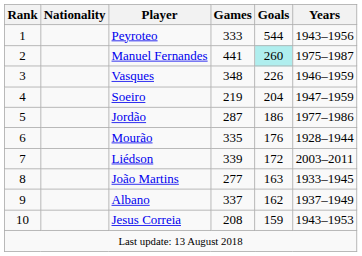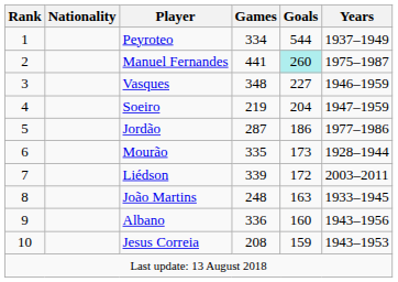 <table class="wikitable sortable" style="text-align: center;">
 <tr>
 <th>Rank</th>
 <th>Nationality</th>
 <th>Player</th>
 <th>Games</th>
 <th>Goals</th>
 <th>Years</th>
 </tr>
 <tr>
 <td>1</td>
 <td></td>
 <td align=left><a href='#'>Peyroteo</a></td>
-<td>333</td>
+<td>334</td>
 <td>544</td>
-<td>1943–1956</td>
+<td>1937–1949</td>
 </tr>
 <tr>
 <td>2</td>
 <td></td>
 <td align=left><a href='#'>Manuel Fernandes</a></td>
 <td>441</td>
 <td style="background: paleturquoise;">260</td>
 <td>1975–1987</td>
 </tr>
 <tr>
 <td>3</td>
 <td></td>
 <td align=left><a href='#'>Vasques</a></td>
 <td>348</td>
-<td>226</td>
+<td>227</td>
 <td>1946–1959</td>
 </tr>
 <tr>
 <td>4</td>
 <td></td>
 <td align=left><a href='#'>Soeiro</a></td>
 <td>219</td>
 <td>204</td>
 <td>1947–1959</td>
 </tr>
 <tr>
 <td>5</td>
 <td></td>
 <td align=left><a href='#'>Jordão</a></td>
 <td>287</td>
 <td>186</td>
 <td>1977–1986</td>
 </tr>
 <tr>
 <td>6</td>
 <td></td>
 <td align=left><a href='#'>Mourão</a></td>
 <td>335</td>
-<td>176</td>
+<td>173</td>
 <td>1928–1944</td>
 </tr>
 <tr>
 <td>7</td>
 <td></td>
 <td align=left><a href='#'>Liédson</a></td>
 <td>339</td>
 <td>172</td>
 <td>2003–2011</td>
 </tr>
 <tr>
 <td>8</td>
 <td></td>
 <td align=left><a href='#'>João Martins</a></td>
-<td>277</td>
+<td>248</td>
 <td>163</td>
 <td>1933–1945</td>
 </tr>
 <tr>
 <td>9</td>
 <td></td>
 <td align=left><a href='#'>Albano</a></td>
-<td>337</td>
-<td>162</td>
-<td>1937–1949</td>
+<td>336</td>
+<td>160</td>
+<td>1943–1956</td>
 </tr>
 <tr>
 <td>10</td>
 <td></td>
 <td align=left><a href='#'>Jesus Correia</a></td>
 <td>208</td>
 <td>159</td>
 <td>1943–1953</td>
 </tr>
 <tr>
 <td colspan="6"><small>Last update: 13 August 2018</small></td>
 </tr>
 </table>
